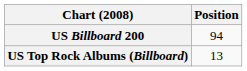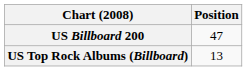 <table class="wikitable sortable plainrowheaders">
 <tr>
 <th>Chart (2008)</th>
 <th>Position</th>
 </tr>
 <tr>
 <th scope="row">US <em>Billboard</em> 200</th>
-<td style="text-align:center;">94</td>
+<td style="text-align:center;">47</td>
 </tr>
 <tr>
 <th scope="row">US Top Rock Albums (<em>Billboard</em>)</th>
 <td style="text-align:center;">13</td>
 </tr>
 </table>
